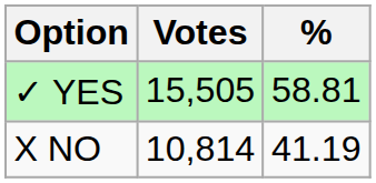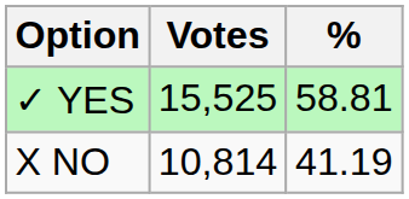 <table class="wikitable">
 <tr>
 <th>Option</th>
 <th>Votes</th>
 <th>%</th>
 </tr>
 <tr>
 <td style=background:#bbf8be>✓ YES</td>
-<td style=background:#bbf8be>15,505</td>
+<td style=background:#bbf8be>15,525</td>
 <td style=background:#bbf8be>58.81</td>
 </tr>
 <tr>
 <td>X NO</td>
 <td>10,814</td>
 <td>41.19</td>
 </tr>
 </table>
